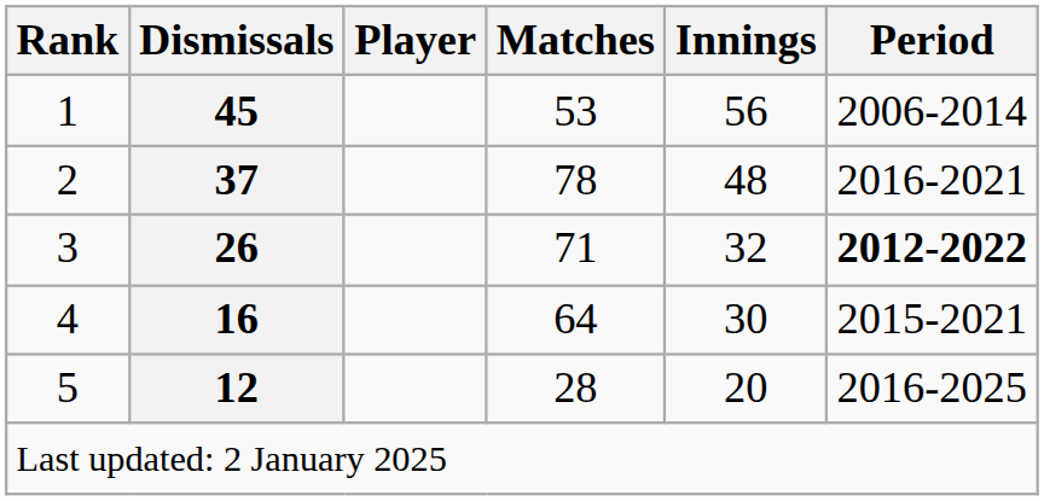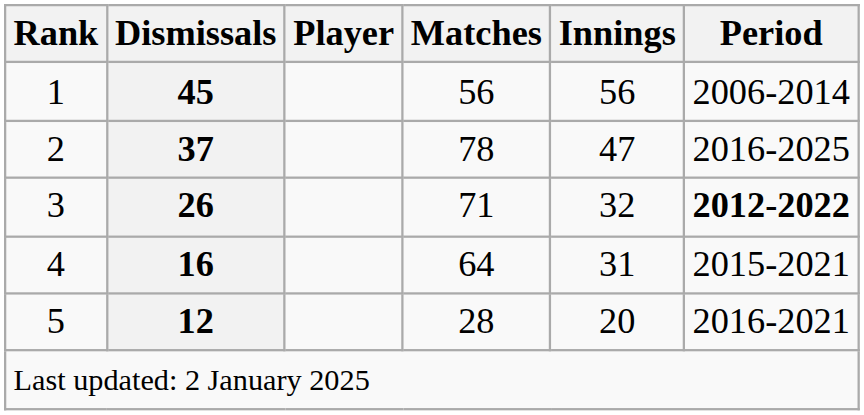 <table class="wikitable plainrowheaders sortable">
 <tr>
 <th scope=col>Rank</th>
 <th scope=col>Dismissals</th>
 <th scope=col>Player</th>
 <th scope=col>Matches</th>
 <th scope=col>Innings</th>
 <th scope=col>Period</th>
 </tr>
 <tr>
 <td align=center>1</td>
 <th scope=row style=text-align:center;>45</th>
 <td></td>
-<td align=center>53</td>
+<td align=center>56</td>
 <td align=center>56</td>
 <td>2006-2014</td>
 </tr>
 <tr>
 <td align="center">2</td>
 <th scope="row" style="text-align:center;">37</th>
 <td> </td>
 <td align="center">78</td>
-<td align="center">48</td>
-<td>2016-2021</td>
+<td align="center">47</td>
+<td>2016-2025</td>
 </tr>
 <tr>
 <td align=center>3</td>
 <th scope=row style=text-align:center;>26</th>
 <td></td>
 <td align=center>71</td>
 <td align=center>32</td>
 <td><strong>2012-2022</strong></td>
 </tr>
 <tr>
 <td align="center">4</td>
 <th scope="row" style="text-align:center;">16</th>
 <td></td>
 <td align="center">64</td>
-<td align="center">30</td>
+<td align="center">31</td>
 <td>2015-2021</td>
 </tr>
 <tr>
 <td align="center">5</td>
 <th scope="row" style="text-align:center;">12</th>
 <td> </td>
 <td align="center">28</td>
 <td align="center">20</td>
-<td>2016-2025</td>
+<td>2016-2021</td>
 </tr>
 <tr class="sortbottom">
 <td colspan="6"><small>Last updated: 2 January 2025</small></td>
 </tr>
 </table>
